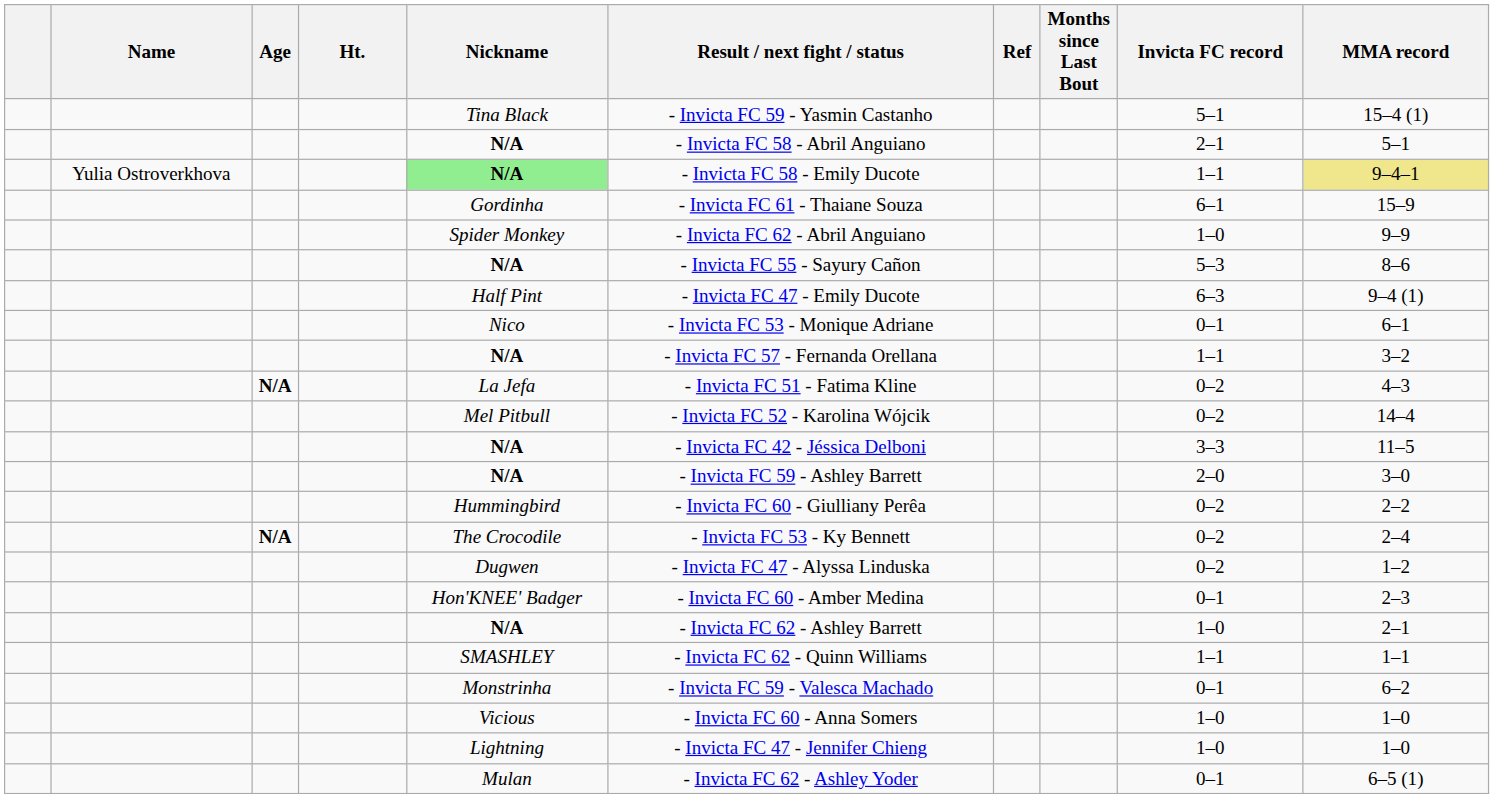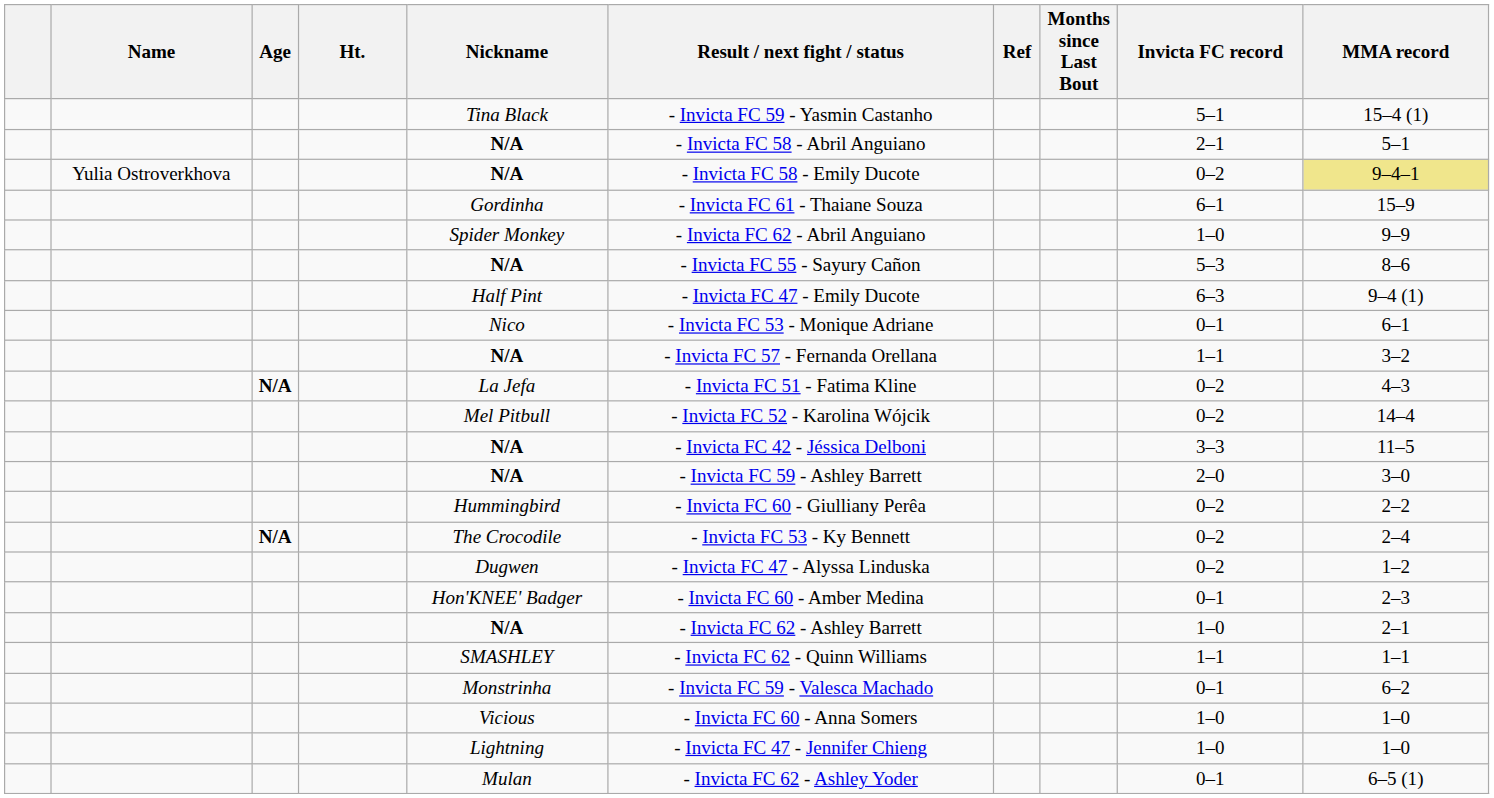 <table class="wikitable sortable" style="text-align:center">
 <tr>
 <th width=3%></th>
 <th width=13%>Name</th>
 <th width=3%>Age</th>
 <th width=7%>Ht.</th>
 <th width=13%>Nickname</th>
 <th width=25%>Result / next fight / status</th>
 <th width=3%>Ref</th>
 <th width=5%>Months since Last Bout</th>
 <th width=12%>Invicta FC record</th>
 <th width=12%>MMA record</th>
 </tr>
 <tr>
 <td></td>
 <td></td>
 <td></td>
 <td></td>
 <td><em>Tina Black</em></td>
 <td> - <a href='#'>Invicta FC 59</a> - Yasmin Castanho</td>
 <td></td>
 <td></td>
 <td>5–1</td>
 <td>15–4 (1)</td>
 </tr>
 <tr>
 <td></td>
 <td></td>
 <td></td>
 <td></td>
 <td><strong>N/A</strong></td>
 <td> - <a href='#'>Invicta FC 58</a> - Abril Anguiano</td>
 <td></td>
 <td></td>
 <td>2–1</td>
 <td>5–1</td>
 </tr>
 <tr>
 <td></td>
 <td>Yulia Ostroverkhova</td>
 <td></td>
 <td></td>
-<td style="background: lightgreen;"><strong>N/A</strong></td>
+<td><strong>N/A</strong></td>
 <td> - <a href='#'>Invicta FC 58</a> - Emily Ducote</td>
 <td></td>
 <td></td>
-<td>1–1</td>
+<td>0–2</td>
 <td style="background: khaki;">9–4–1</td>
 </tr>
 <tr>
 <td></td>
 <td></td>
 <td></td>
 <td></td>
 <td><em>Gordinha</em></td>
 <td> - <a href='#'>Invicta FC 61</a> - Thaiane Souza</td>
 <td></td>
 <td></td>
 <td>6–1</td>
 <td>15–9</td>
 </tr>
 <tr>
 <td></td>
 <td></td>
 <td></td>
 <td></td>
 <td><em>Spider Monkey</em></td>
 <td> - <a href='#'>Invicta FC 62</a> - Abril Anguiano</td>
 <td></td>
 <td></td>
 <td>1–0</td>
 <td>9–9</td>
 </tr>
 <tr>
 <td></td>
 <td></td>
 <td></td>
 <td></td>
 <td><strong>N/A</strong></td>
 <td> - <a href='#'>Invicta FC 55</a> - Sayury Cañon</td>
 <td></td>
 <td></td>
 <td>5–3</td>
 <td>8–6</td>
 </tr>
 <tr>
 <td></td>
 <td></td>
 <td></td>
 <td></td>
 <td><em>Half Pint</em></td>
 <td> - <a href='#'>Invicta FC 47</a> - Emily Ducote</td>
 <td></td>
 <td></td>
 <td>6–3</td>
 <td>9–4 (1)</td>
 </tr>
 <tr>
 <td></td>
 <td></td>
 <td></td>
 <td></td>
 <td><em>Nico</em></td>
 <td> - <a href='#'>Invicta FC 53</a> - Monique Adriane</td>
 <td></td>
 <td></td>
 <td>0–1</td>
 <td>6–1</td>
 </tr>
 <tr>
 <td></td>
 <td></td>
 <td></td>
 <td></td>
 <td><strong>N/A</strong></td>
 <td> - <a href='#'>Invicta FC 57</a> - Fernanda Orellana</td>
 <td></td>
 <td></td>
 <td>1–1</td>
 <td>3–2</td>
 </tr>
 <tr>
 <td></td>
 <td></td>
 <td><strong>N/A</strong></td>
 <td></td>
 <td><em>La Jefa</em></td>
 <td> - <a href='#'>Invicta FC 51</a> - Fatima Kline</td>
 <td></td>
 <td></td>
 <td>0–2</td>
 <td>4–3</td>
 </tr>
 <tr>
 <td></td>
 <td></td>
 <td></td>
 <td></td>
 <td><em>Mel Pitbull</em></td>
 <td> - <a href='#'>Invicta FC 52</a> - Karolina Wójcik</td>
 <td></td>
 <td></td>
 <td>0–2</td>
 <td>14–4</td>
 </tr>
 <tr>
 <td></td>
 <td></td>
 <td></td>
 <td></td>
 <td><strong>N/A</strong></td>
 <td> - <a href='#'>Invicta FC 42</a> - <a href='#'>Jéssica Delboni</a></td>
 <td></td>
 <td></td>
 <td>3–3</td>
 <td>11–5</td>
 </tr>
 <tr>
 <td></td>
 <td></td>
 <td></td>
 <td></td>
 <td><strong>N/A</strong></td>
 <td> - <a href='#'>Invicta FC 59</a> - Ashley Barrett</td>
 <td></td>
 <td></td>
 <td>2–0</td>
 <td>3–0</td>
 </tr>
 <tr>
 <td></td>
 <td></td>
 <td></td>
 <td></td>
 <td><em>Hummingbird</em></td>
 <td> - <a href='#'>Invicta FC 60</a> - Giulliany Perêa</td>
 <td></td>
 <td></td>
 <td>0–2</td>
 <td>2–2</td>
 </tr>
 <tr>
 <td></td>
 <td></td>
 <td><strong>N/A</strong></td>
 <td></td>
 <td><em>The Crocodile</em></td>
 <td> - <a href='#'>Invicta FC 53</a> - Ky Bennett</td>
 <td></td>
 <td></td>
 <td>0–2</td>
 <td>2–4</td>
 </tr>
 <tr>
 <td></td>
 <td></td>
 <td></td>
 <td></td>
 <td><em>Dugwen</em></td>
 <td> - <a href='#'>Invicta FC 47</a> - Alyssa Linduska</td>
 <td></td>
 <td></td>
 <td>0–2</td>
 <td>1–2</td>
 </tr>
 <tr>
 <td></td>
 <td></td>
 <td></td>
 <td></td>
 <td><em>Hon'KNEE' Badger</em></td>
 <td> - <a href='#'>Invicta FC 60</a> - Amber Medina</td>
 <td></td>
 <td></td>
 <td>0–1</td>
 <td>2–3</td>
 </tr>
 <tr>
 <td></td>
 <td></td>
 <td></td>
 <td></td>
 <td><strong>N/A</strong></td>
 <td> - <a href='#'>Invicta FC 62</a> - Ashley Barrett</td>
 <td></td>
 <td></td>
 <td>1–0</td>
 <td>2–1</td>
 </tr>
 <tr>
 <td></td>
 <td></td>
 <td></td>
 <td></td>
 <td><em>SMASHLEY</em></td>
 <td> - <a href='#'>Invicta FC 62</a> - Quinn Williams</td>
 <td></td>
 <td></td>
 <td>1–1</td>
 <td>1–1</td>
 </tr>
 <tr>
 <td></td>
 <td></td>
 <td></td>
 <td></td>
 <td><em>Monstrinha</em></td>
 <td> - <a href='#'>Invicta FC 59</a> - <a href='#'>Valesca Machado</a></td>
 <td></td>
 <td></td>
 <td>0–1</td>
 <td>6–2</td>
 </tr>
 <tr>
 <td></td>
 <td></td>
 <td></td>
 <td></td>
 <td><em>Vicious</em></td>
 <td> - <a href='#'>Invicta FC 60</a> - Anna Somers</td>
 <td></td>
 <td></td>
 <td>1–0</td>
 <td>1–0</td>
 </tr>
 <tr>
 <td></td>
 <td></td>
 <td></td>
 <td></td>
 <td><em>Lightning</em></td>
 <td> - <a href='#'>Invicta FC 47</a> - <a href='#'>Jennifer Chieng</a></td>
 <td></td>
 <td></td>
 <td>1–0</td>
 <td>1–0</td>
 </tr>
 <tr>
 <td></td>
 <td></td>
 <td></td>
 <td></td>
 <td><em>Mulan</em></td>
 <td> - <a href='#'>Invicta FC 62</a> - <a href='#'>Ashley Yoder</a></td>
 <td></td>
 <td></td>
 <td>0–1</td>
 <td>6–5 (1)</td>
 </tr>
 <tr>
 </tr>
 </table>
